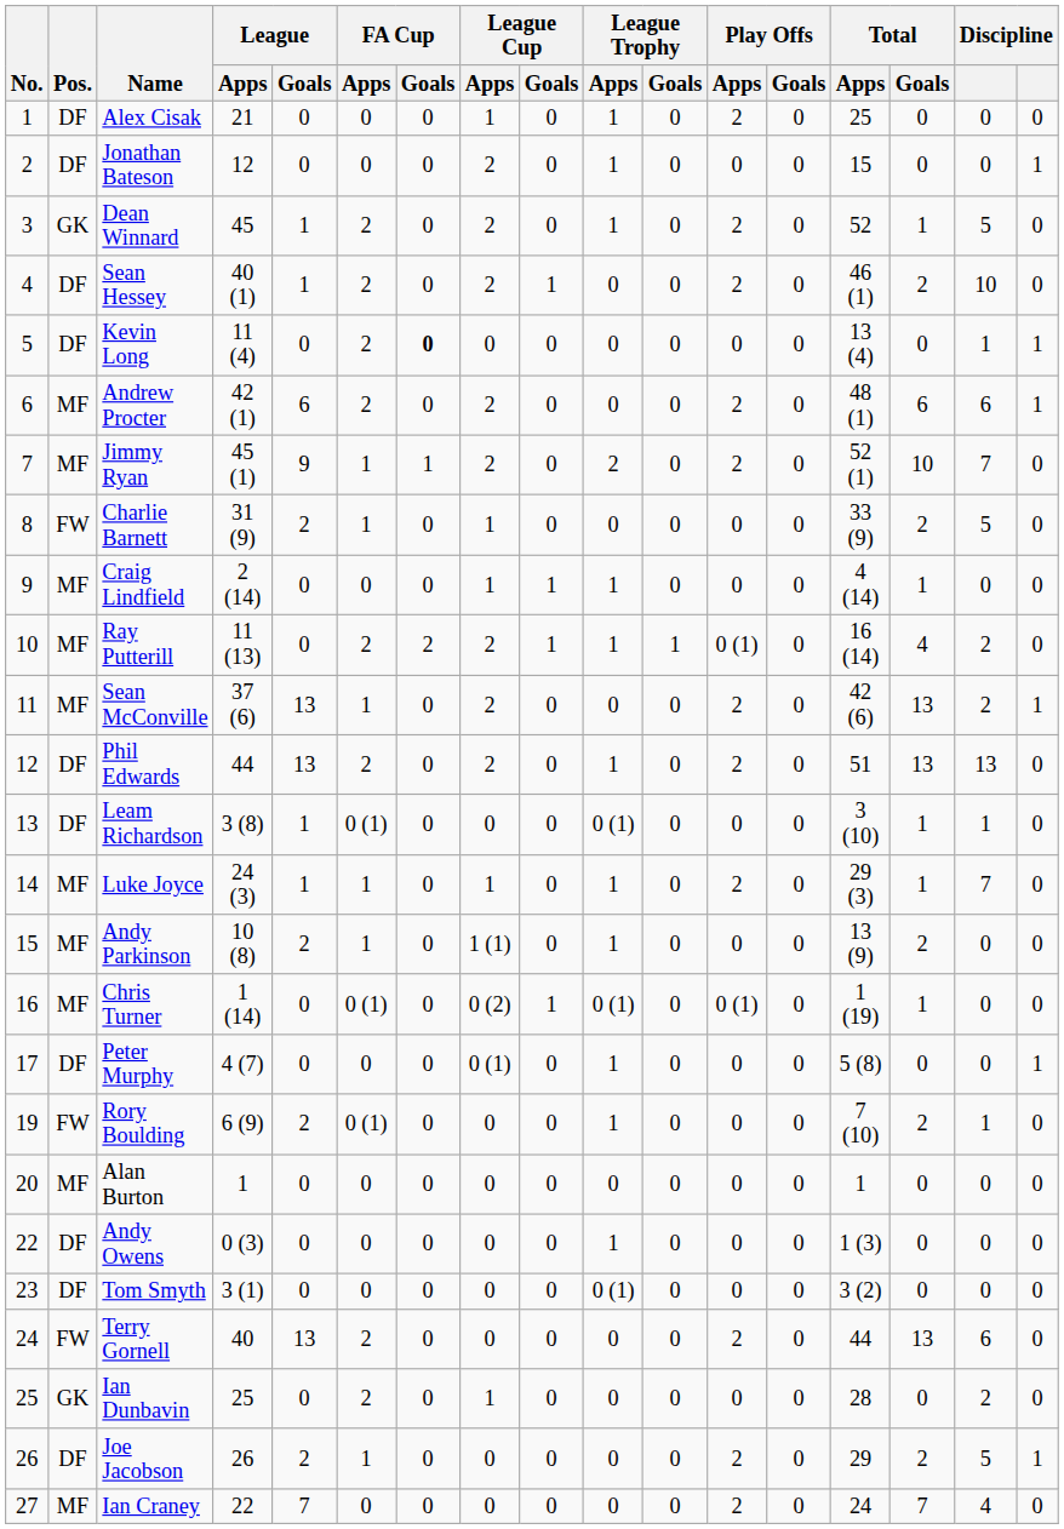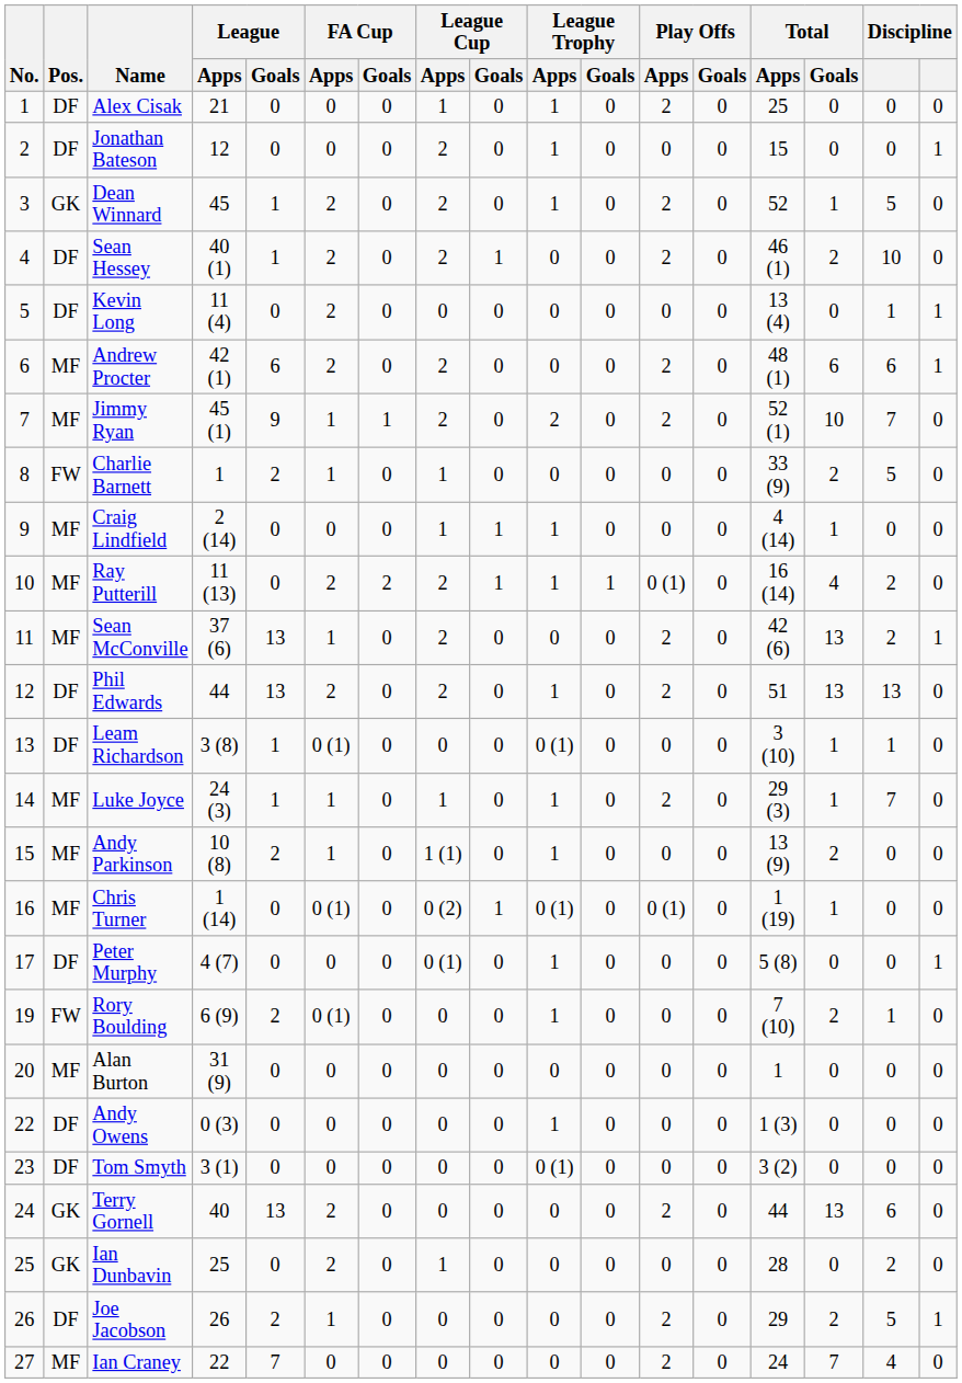 <table class="wikitable" style="text-align:center">
 <tr>
 <th rowspan="2" valign="bottom">No.</th>
 <th rowspan="2" valign="bottom">Pos.</th>
 <th rowspan="2" valign="bottom">Name</th>
 <th colspan="2" width="100">League</th>
 <th colspan="2" width="100">FA Cup</th>
 <th colspan="2" width="100">League Cup</th>
 <th colspan="2" width="100">League Trophy</th>
 <th colspan="2" width="100">Play Offs</th>
 <th colspan="2" width="100">Total</th>
 <th colspan="2" width="100">Discipline</th>
 </tr>
 <tr>
 <th>Apps</th>
 <th>Goals</th>
 <th>Apps</th>
 <th>Goals</th>
 <th>Apps</th>
 <th>Goals</th>
 <th>Apps</th>
 <th>Goals</th>
 <th>Apps</th>
 <th>Goals</th>
 <th>Apps</th>
 <th>Goals</th>
 <th></th>
 <th></th>
 </tr>
 <tr>
 <td>1</td>
 <td>DF</td>
 <td align="left"> <a href='#'>Alex Cisak</a></td>
 <td>21</td>
 <td>0</td>
 <td>0</td>
 <td>0</td>
 <td>1</td>
 <td>0</td>
 <td>1</td>
 <td>0</td>
 <td>2</td>
 <td>0</td>
 <td>25</td>
 <td>0</td>
 <td>0</td>
 <td>0</td>
 </tr>
 <tr>
 <td>2</td>
 <td>DF</td>
 <td align="left"> <a href='#'>Jonathan Bateson</a></td>
 <td>12</td>
 <td>0</td>
 <td>0</td>
 <td>0</td>
 <td>2</td>
 <td>0</td>
 <td>1</td>
 <td>0</td>
 <td>0</td>
 <td>0</td>
 <td>15</td>
 <td>0</td>
 <td>0</td>
 <td>1</td>
 </tr>
 <tr>
 <td>3</td>
 <td>GK</td>
 <td align="left"> <a href='#'>Dean Winnard</a></td>
 <td>45</td>
 <td>1</td>
 <td>2</td>
 <td>0</td>
 <td>2</td>
 <td>0</td>
 <td>1</td>
 <td>0</td>
 <td>2</td>
 <td>0</td>
 <td>52</td>
 <td>1</td>
 <td>5</td>
 <td>0</td>
 </tr>
 <tr>
 <td>4</td>
 <td>DF</td>
 <td align="left"> <a href='#'>Sean Hessey</a></td>
 <td>40 (1)</td>
 <td>1</td>
 <td>2</td>
 <td>0</td>
 <td>2</td>
 <td>1</td>
 <td>0</td>
 <td>0</td>
 <td>2</td>
 <td>0</td>
 <td>46 (1)</td>
 <td>2</td>
 <td>10</td>
 <td>0</td>
 </tr>
 <tr>
 <td>5</td>
 <td>DF</td>
 <td align="left"> <a href='#'>Kevin Long</a></td>
 <td>11 (4)</td>
 <td>0</td>
 <td>2</td>
-<td><strong>0</strong></td>
+<td>0</td>
 <td>0</td>
 <td>0</td>
 <td>0</td>
 <td>0</td>
 <td>0</td>
 <td>0</td>
 <td>13 (4)</td>
 <td>0</td>
 <td>1</td>
 <td>1</td>
 </tr>
 <tr>
 <td>6</td>
 <td>MF</td>
 <td align="left"> <a href='#'>Andrew Procter</a></td>
 <td>42 (1)</td>
 <td>6</td>
 <td>2</td>
 <td>0</td>
 <td>2</td>
 <td>0</td>
 <td>0</td>
 <td>0</td>
 <td>2</td>
 <td>0</td>
 <td>48 (1)</td>
 <td>6</td>
 <td>6</td>
 <td>1</td>
 </tr>
 <tr>
 <td>7</td>
 <td>MF</td>
 <td align="left"> <a href='#'>Jimmy Ryan</a></td>
 <td>45 (1)</td>
 <td>9</td>
 <td>1</td>
 <td>1</td>
 <td>2</td>
 <td>0</td>
 <td>2</td>
 <td>0</td>
 <td>2</td>
 <td>0</td>
 <td>52 (1)</td>
 <td>10</td>
 <td>7</td>
 <td>0</td>
 </tr>
 <tr>
 <td>8</td>
 <td>FW</td>
 <td align="left"> <a href='#'>Charlie Barnett</a></td>
-<td>31 (9)</td>
+<td>1</td>
 <td>2</td>
 <td>1</td>
 <td>0</td>
 <td>1</td>
 <td>0</td>
 <td>0</td>
 <td>0</td>
 <td>0</td>
 <td>0</td>
 <td>33 (9)</td>
 <td>2</td>
 <td>5</td>
 <td>0</td>
 </tr>
 <tr>
 <td>9</td>
 <td>MF</td>
 <td align="left"> <a href='#'>Craig Lindfield</a></td>
 <td>2 (14)</td>
 <td>0</td>
 <td>0</td>
 <td>0</td>
 <td>1</td>
 <td>1</td>
 <td>1</td>
 <td>0</td>
 <td>0</td>
 <td>0</td>
 <td>4 (14)</td>
 <td>1</td>
 <td>0</td>
 <td>0</td>
 </tr>
 <tr>
 <td>10</td>
 <td>MF</td>
 <td align="left"> <a href='#'>Ray Putterill</a></td>
 <td>11 (13)</td>
 <td>0</td>
 <td>2</td>
 <td>2</td>
 <td>2</td>
 <td>1</td>
 <td>1</td>
 <td>1</td>
 <td>0 (1)</td>
 <td>0</td>
 <td>16 (14)</td>
 <td>4</td>
 <td>2</td>
 <td>0</td>
 </tr>
 <tr>
 <td>11</td>
 <td>MF</td>
 <td align="left"> <a href='#'>Sean McConville</a></td>
 <td>37 (6)</td>
 <td>13</td>
 <td>1</td>
 <td>0</td>
 <td>2</td>
 <td>0</td>
 <td>0</td>
 <td>0</td>
 <td>2</td>
 <td>0</td>
 <td>42 (6)</td>
 <td>13</td>
 <td>2</td>
 <td>1</td>
 </tr>
 <tr>
 <td>12</td>
 <td>DF</td>
 <td align="left"> <a href='#'>Phil Edwards</a></td>
 <td>44</td>
 <td>13</td>
 <td>2</td>
 <td>0</td>
 <td>2</td>
 <td>0</td>
 <td>1</td>
 <td>0</td>
 <td>2</td>
 <td>0</td>
 <td>51</td>
 <td>13</td>
 <td>13</td>
 <td>0</td>
 </tr>
 <tr>
 <td>13</td>
 <td>DF</td>
 <td align="left"> <a href='#'>Leam Richardson</a></td>
 <td>3 (8)</td>
 <td>1</td>
 <td>0 (1)</td>
 <td>0</td>
 <td>0</td>
 <td>0</td>
 <td>0 (1)</td>
 <td>0</td>
 <td>0</td>
 <td>0</td>
 <td>3 (10)</td>
 <td>1</td>
 <td>1</td>
 <td>0</td>
 </tr>
 <tr>
 <td>14</td>
 <td>MF</td>
 <td align="left"> <a href='#'>Luke Joyce</a></td>
 <td>24 (3)</td>
 <td>1</td>
 <td>1</td>
 <td>0</td>
 <td>1</td>
 <td>0</td>
 <td>1</td>
 <td>0</td>
 <td>2</td>
 <td>0</td>
 <td>29 (3)</td>
 <td>1</td>
 <td>7</td>
 <td>0</td>
 </tr>
 <tr>
 <td>15</td>
 <td>MF</td>
 <td align="left"> <a href='#'>Andy Parkinson</a></td>
 <td>10 (8)</td>
 <td>2</td>
 <td>1</td>
 <td>0</td>
 <td>1 (1)</td>
 <td>0</td>
 <td>1</td>
 <td>0</td>
 <td>0</td>
 <td>0</td>
 <td>13 (9)</td>
 <td>2</td>
 <td>0</td>
 <td>0</td>
 </tr>
 <tr>
 <td>16</td>
 <td>MF</td>
 <td align="left"> <a href='#'>Chris Turner</a></td>
 <td>1 (14)</td>
 <td>0</td>
 <td>0 (1)</td>
 <td>0</td>
 <td>0 (2)</td>
 <td>1</td>
 <td>0 (1)</td>
 <td>0</td>
 <td>0 (1)</td>
 <td>0</td>
 <td>1 (19)</td>
 <td>1</td>
 <td>0</td>
 <td>0</td>
 </tr>
 <tr>
 <td>17</td>
 <td>DF</td>
 <td align="left"> <a href='#'>Peter Murphy</a></td>
 <td>4 (7)</td>
 <td>0</td>
 <td>0</td>
 <td>0</td>
 <td>0 (1)</td>
 <td>0</td>
 <td>1</td>
 <td>0</td>
 <td>0</td>
 <td>0</td>
 <td>5 (8)</td>
 <td>0</td>
 <td>0</td>
 <td>1</td>
 </tr>
 <tr>
 <td>19</td>
 <td>FW</td>
 <td align="left"> <a href='#'>Rory Boulding</a></td>
 <td>6 (9)</td>
 <td>2</td>
 <td>0 (1)</td>
 <td>0</td>
 <td>0</td>
 <td>0</td>
 <td>1</td>
 <td>0</td>
 <td>0</td>
 <td>0</td>
 <td>7 (10)</td>
 <td>2</td>
 <td>1</td>
 <td>0</td>
 </tr>
 <tr>
 <td>20</td>
 <td>MF</td>
 <td align="left"> Alan Burton</td>
-<td>1</td>
+<td>31 (9)</td>
 <td>0</td>
 <td>0</td>
 <td>0</td>
 <td>0</td>
 <td>0</td>
 <td>0</td>
 <td>0</td>
 <td>0</td>
 <td>0</td>
 <td>1</td>
 <td>0</td>
 <td>0</td>
 <td>0</td>
 </tr>
 <tr>
 <td>22</td>
 <td>DF</td>
 <td align="left"> <a href='#'>Andy Owens</a></td>
 <td>0 (3)</td>
 <td>0</td>
 <td>0</td>
 <td>0</td>
 <td>0</td>
 <td>0</td>
 <td>1</td>
 <td>0</td>
 <td>0</td>
 <td>0</td>
 <td>1 (3)</td>
 <td>0</td>
 <td>0</td>
 <td>0</td>
 </tr>
 <tr>
 <td>23</td>
 <td>DF</td>
 <td align="left"> <a href='#'>Tom Smyth</a></td>
 <td>3 (1)</td>
 <td>0</td>
 <td>0</td>
 <td>0</td>
 <td>0</td>
 <td>0</td>
 <td>0 (1)</td>
 <td>0</td>
 <td>0</td>
 <td>0</td>
 <td>3 (2)</td>
 <td>0</td>
 <td>0</td>
 <td>0</td>
 </tr>
 <tr>
 <td>24</td>
-<td>FW</td>
+<td>GK</td>
 <td align="left"> <a href='#'>Terry Gornell</a></td>
 <td>40</td>
 <td>13</td>
 <td>2</td>
 <td>0</td>
 <td>0</td>
 <td>0</td>
 <td>0</td>
 <td>0</td>
 <td>2</td>
 <td>0</td>
 <td>44</td>
 <td>13</td>
 <td>6</td>
 <td>0</td>
 </tr>
 <tr>
 <td>25</td>
 <td>GK</td>
 <td align="left"> <a href='#'>Ian Dunbavin</a></td>
 <td>25</td>
 <td>0</td>
 <td>2</td>
 <td>0</td>
 <td>1</td>
 <td>0</td>
 <td>0</td>
 <td>0</td>
 <td>0</td>
 <td>0</td>
 <td>28</td>
 <td>0</td>
 <td>2</td>
 <td>0</td>
 </tr>
 <tr>
 <td>26</td>
 <td>DF</td>
 <td align="left"> <a href='#'>Joe Jacobson</a></td>
 <td>26</td>
 <td>2</td>
 <td>1</td>
 <td>0</td>
 <td>0</td>
 <td>0</td>
 <td>0</td>
 <td>0</td>
 <td>2</td>
 <td>0</td>
 <td>29</td>
 <td>2</td>
 <td>5</td>
 <td>1</td>
 </tr>
 <tr>
 <td>27</td>
 <td>MF</td>
 <td align="left"> <a href='#'>Ian Craney</a></td>
 <td>22</td>
 <td>7</td>
 <td>0</td>
 <td>0</td>
 <td>0</td>
 <td>0</td>
 <td>0</td>
 <td>0</td>
 <td>2</td>
 <td>0</td>
 <td>24</td>
 <td>7</td>
 <td>4</td>
 <td>0</td>
 </tr>
 </table>
